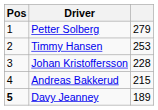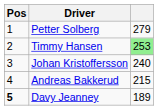 <table class="wikitable" style="font-size: 95%;">
 <tr>
 <th>Pos</th>
 <th>Driver</th>
 <th></th>
 </tr>
 <tr>
 <td>1</td>
 <td> <a href='#'>Petter Solberg</a></td>
 <td align="right">279</td>
 </tr>
 <tr>
 <td>2</td>
 <td> <a href='#'>Timmy Hansen</a></td>
-<td align="right">253</td>
+<td align="right" style="background: lightgreen;">253</td>
 </tr>
 <tr>
 <td>3</td>
 <td> <a href='#'>Johan Kristoffersson</a></td>
-<td align="right">228</td>
+<td align="right">240</td>
 </tr>
 <tr>
 <td>4</td>
 <td> <a href='#'>Andreas Bakkerud</a></td>
 <td align="right">215</td>
 </tr>
 <tr>
 <td><strong>5</strong></td>
 <td> <a href='#'>Davy Jeanney</a></td>
 <td align="right">189</td>
 </tr>
 </table>
